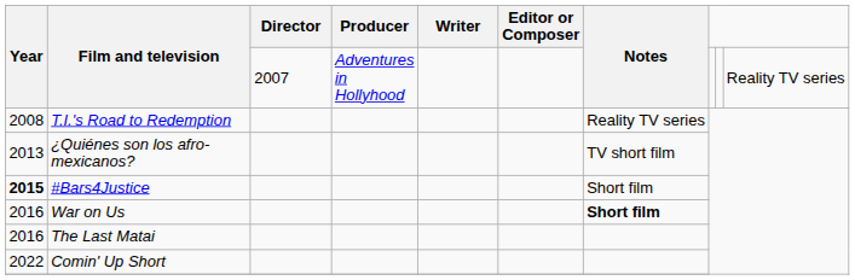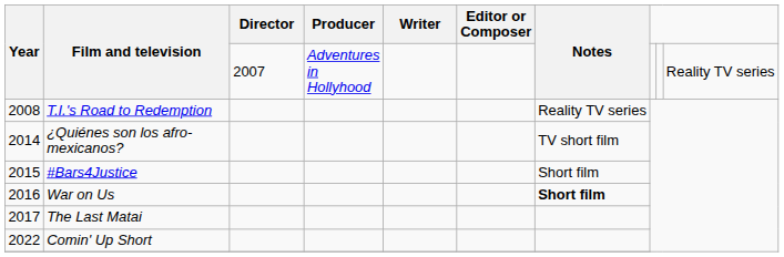 <table class="wikitable sortable" style="margin-right: 0;">
 <tr>
 <th rowspan="2" style="width:33px;">Year</th>
 <th rowspan="2" style="width:200px;">Film and television</th>
 <th style="width:75px;">Director</th>
 <th style="width:75px;">Producer</th>
 <th style="width:75px;">Writer</th>
 <th style="width:75px;">Editor or<br>Composer</th>
 <th rowspan="2">Notes</th>
 </tr>
 <tr>
 <td>2007</td>
 <td><em><a href='#'>Adventures in Hollyhood</a></em></td>
 <td></td>
 <td></td>
 <td></td>
 <td></td>
 <td>Reality TV series</td>
 </tr>
 <tr>
 <td>2008</td>
 <td><em><a href='#'>T.I.'s Road to Redemption</a></em></td>
 <td></td>
 <td></td>
 <td></td>
 <td></td>
 <td>Reality TV series</td>
 </tr>
 <tr>
-<td>2013</td>
+<td>2014</td>
 <td><em>¿Quiénes son los afro-mexicanos?</em></td>
 <td></td>
 <td></td>
 <td></td>
 <td></td>
 <td>TV short film</td>
 </tr>
 <tr>
-<td><strong>2015</strong></td>
+<td>2015</td>
 <td><em><a href='#'>#Bars4Justice</a></em> </td>
 <td></td>
 <td></td>
 <td></td>
 <td></td>
 <td>Short film</td>
 </tr>
 <tr>
 <td>2016</td>
 <td><em>War on Us</em></td>
 <td></td>
 <td></td>
 <td></td>
 <td></td>
 <td><strong>Short film</strong></td>
 </tr>
 <tr>
-<td>2016</td>
+<td>2017</td>
 <td><em>The Last Matai</em></td>
 <td></td>
 <td></td>
 <td></td>
 <td></td>
 <td></td>
 </tr>
 <tr>
 <td>2022</td>
 <td><em>Comin' Up Short</em> </td>
 <td></td>
 <td></td>
 <td></td>
 <td></td>
 <td></td>
 </tr>
 <tr>
 </tr>
 </table>
